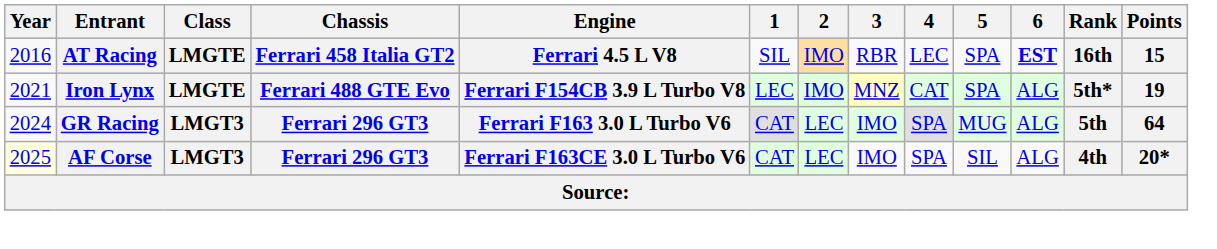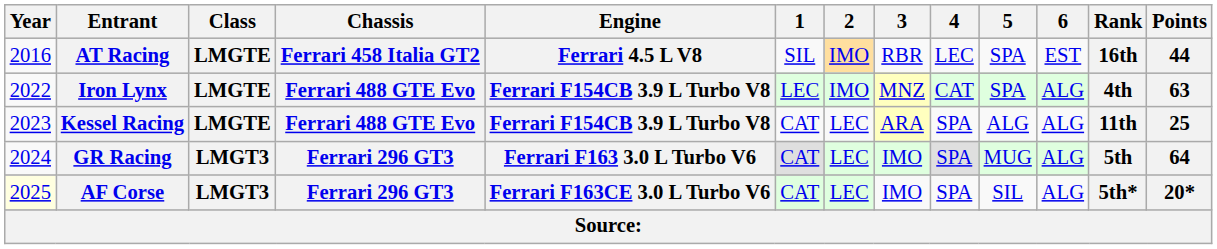 <table class="wikitable" style="text-align:center; font-size:85%">
 <tr>
 <th>Year</th>
 <th>Entrant</th>
 <th>Class</th>
 <th>Chassis</th>
 <th>Engine</th>
 <th>1</th>
 <th>2</th>
 <th>3</th>
 <th>4</th>
 <th>5</th>
 <th>6</th>
 <th>Rank</th>
 <th>Points</th>
 </tr>
 <tr>
 <td><a href='#'>2016</a></td>
 <th nowrap><a href='#'>AT Racing</a></th>
 <th>LMGTE</th>
 <th nowrap><a href='#'>Ferrari 458 Italia GT2</a></th>
 <th nowrap><a href='#'>Ferrari</a> 4.5 L V8</th>
 <td><a href='#'>SIL</a></td>
 <td style="background:#FFDF9F;"><a href='#'>IMO</a><br></td>
 <td><a href='#'>RBR</a></td>
 <td><a href='#'>LEC</a></td>
 <td><a href='#'>SPA</a></td>
-<td><strong><a href='#'>EST</a></strong></td>
+<td><a href='#'>EST</a></td>
 <th>16th</th>
-<th>15</th>
+<th>44</th>
 </tr>
 <tr>
-<td><a href='#'>2021</a></td>
+<td><a href='#'>2022</a></td>
 <th nowrap><a href='#'>Iron Lynx</a></th>
 <th>LMGTE</th>
 <th nowrap><a href='#'>Ferrari 488 GTE Evo</a></th>
 <th nowrap><a href='#'>Ferrari F154CB</a> 3.9 L Turbo V8</th>
 <td style="background:#DFFFDF;"><a href='#'>LEC</a><br></td>
 <td style="background:#DFFFDF;"><a href='#'>IMO</a><br></td>
 <td style="background:#FFFFBF;"><a href='#'>MNZ</a><br></td>
 <td style="background:#DFFFDF;"><a href='#'>CAT</a><br></td>
 <td style="background:#DFFFDF;"><a href='#'>SPA</a><br></td>
 <td style="background:#DFFFDF;"><a href='#'>ALG</a><br></td>
-<th>5th*</th>
-<th>19</th>
+<th>4th</th>
+<th>63</th>
+</tr>
+<tr>
+<td><a href='#'>2023</a></td>
+<th nowrap><a href='#'>Kessel Racing</a></th>
+<th>LMGTE</th>
+<th nowrap><a href='#'>Ferrari 488 GTE Evo</a></th>
+<th nowrap><a href='#'>Ferrari F154CB</a> 3.9 L Turbo V8</th>
+<td><a href='#'>CAT</a></td>
+<td><a href='#'>LEC</a></td>
+<td style="background:#FFFFBF;"><a href='#'>ARA</a><br></td>
+<td><a href='#'>SPA</a></td>
+<td><a href='#'>ALG</a></td>
+<td><a href='#'>ALG</a></td>
+<th>11th</th>
+<th>25</th>
 </tr>
 <tr>
 <td><a href='#'>2024</a></td>
 <th nowrap><a href='#'>GR Racing</a></th>
 <th>LMGT3</th>
 <th nowrap><a href='#'>Ferrari 296 GT3</a></th>
 <th nowrap><a href='#'>Ferrari F163</a> 3.0 L Turbo V6</th>
 <td style="background:#DFDFDF;"><a href='#'>CAT</a><br></td>
 <td style="background:#DFFFDF;"><a href='#'>LEC</a><br></td>
 <td style="background:#DFFFDF;"><a href='#'>IMO</a><br></td>
 <td style="background:#DFDFDF;"><a href='#'>SPA</a><br></td>
 <td style="background:#DFFFDF;"><a href='#'>MUG</a><br></td>
 <td style="background:#DFFFDF;"><a href='#'>ALG</a><br></td>
 <th>5th</th>
 <th>64</th>
 </tr>
 <tr>
 <td style="background: lightyellow;"><a href='#'>2025</a></td>
 <th><a href='#'>AF Corse</a></th>
 <th>LMGT3</th>
 <th><a href='#'>Ferrari 296 GT3</a></th>
 <th><a href='#'>Ferrari F163CE</a> 3.0 L Turbo V6</th>
 <td style="background:#DFFFDF;"><a href='#'>CAT</a><br></td>
 <td style="background:#DFFFDF;"><a href='#'>LEC</a><br></td>
 <td style="background:#;"><a href='#'>IMO</a><br></td>
 <td style="background:#;"><a href='#'>SPA</a><br></td>
 <td style="background:#;"><a href='#'>SIL</a><br></td>
 <td style="background:#;"><a href='#'>ALG</a><br></td>
-<th>4th</th>
+<th>5th*</th>
 <th>20*</th>
 </tr>
 <tr>
 <th colspan="13">Source:</th>
 </tr>
 </table>
